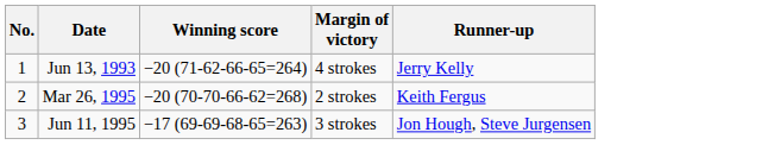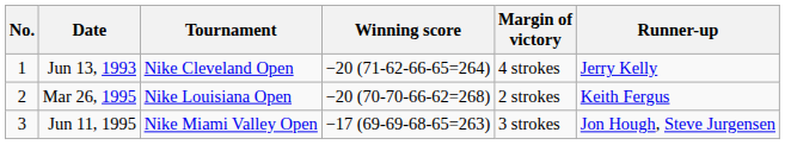 <table class="wikitable" style="font-size:95%;">
 <tr>
 <th>No.</th>
 <th>Date</th>
+<th>Tournament</th>
 <th>Winning score</th>
 <th>Margin of<br>victory</th>
 <th>Runner-up</th>
 </tr>
 <tr>
 <td align=center>1</td>
 <td align=right>Jun 13, <a href='#'>1993</a></td>
+<td><a href='#'>Nike Cleveland Open</a></td>
 <td>−20 (71-62-66-65=264)</td>
 <td>4 strokes</td>
 <td> <a href='#'>Jerry Kelly</a></td>
 </tr>
 <tr>
 <td align=center>2</td>
 <td align=right>Mar 26, <a href='#'>1995</a></td>
+<td><a href='#'>Nike Louisiana Open</a></td>
 <td>−20 (70-70-66-62=268)</td>
 <td>2 strokes</td>
 <td> <a href='#'>Keith Fergus</a></td>
 </tr>
 <tr>
 <td align=center>3</td>
 <td align=right>Jun 11, 1995</td>
+<td><a href='#'>Nike Miami Valley Open</a></td>
 <td>−17 (69-69-68-65=263)</td>
 <td>3 strokes</td>
 <td> <a href='#'>Jon Hough</a>,  <a href='#'>Steve Jurgensen</a></td>
 </tr>
 </table>
